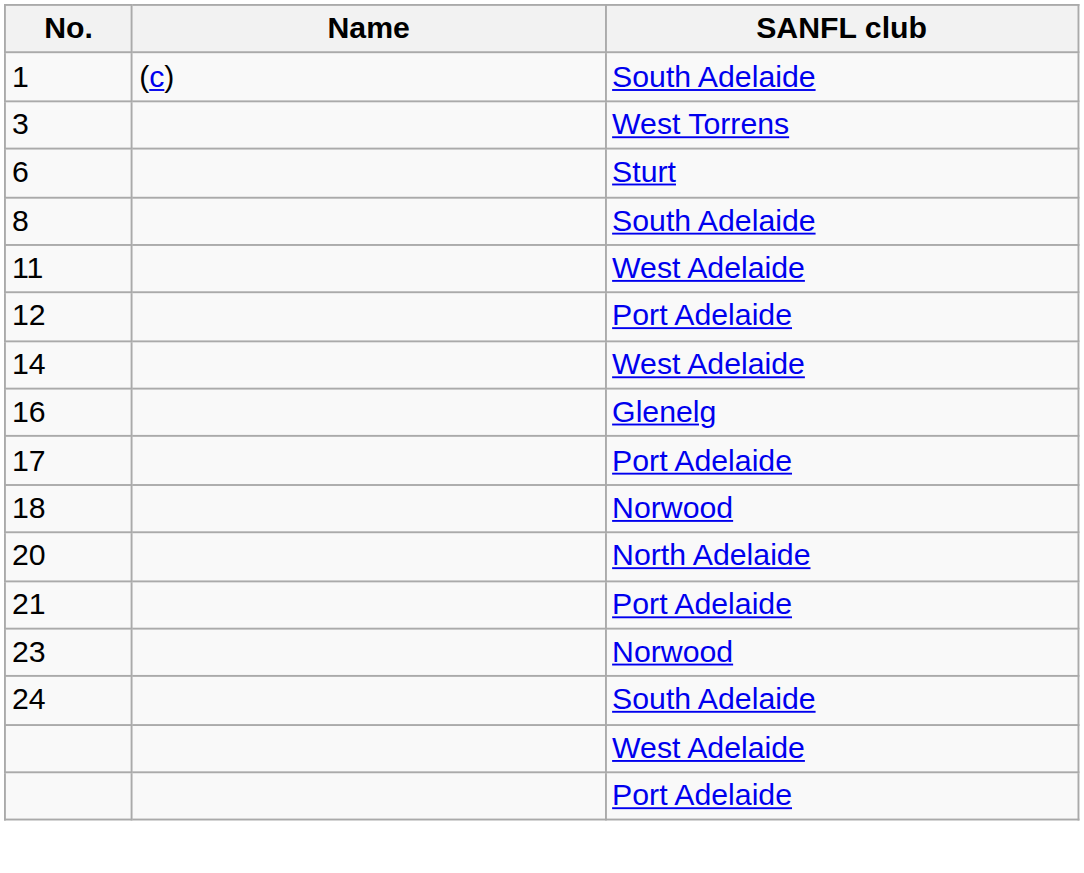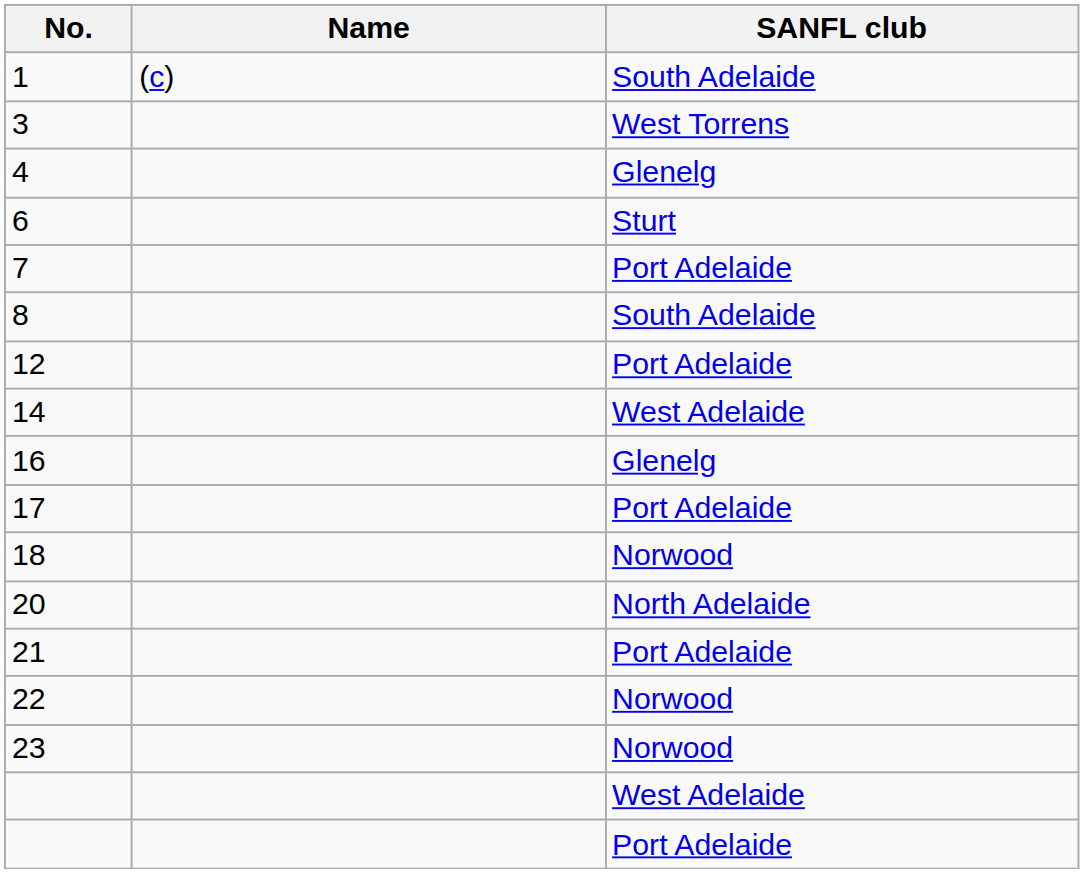 <table class="wikitable sortable" style="width:45%;">
 <tr style="background:#efefef;">
 <th width=5%>No.</th>
 <th width=20%>Name</th>
 <th width=20%>SANFL club</th>
 </tr>
 <tr>
 <td align=left>1</td>
 <td> (<a href='#'>c</a>)</td>
 <td><a href='#'>South Adelaide</a></td>
 </tr>
 <tr>
 <td align=left>3</td>
 <td></td>
 <td><a href='#'>West Torrens</a></td>
 </tr>
 <tr>
+<td align=left>4</td>
+<td></td>
+<td><a href='#'>Glenelg</a></td>
+</tr>
+<tr>
 <td align=left>6</td>
 <td></td>
 <td><a href='#'>Sturt</a></td>
 </tr>
 <tr>
+<td align=left>7</td>
+<td></td>
+<td><a href='#'>Port Adelaide</a></td>
+</tr>
+<tr>
 <td align=left>8</td>
 <td></td>
 <td><a href='#'>South Adelaide</a></td>
-</tr>
-<tr>
-<td align=left>11</td>
-<td></td>
-<td><a href='#'>West Adelaide</a></td>
 </tr>
 <tr>
 <td align=left>12</td>
 <td></td>
 <td><a href='#'>Port Adelaide</a></td>
 </tr>
 <tr>
 <td align=left>14</td>
 <td></td>
 <td><a href='#'>West Adelaide</a></td>
 </tr>
 <tr>
 <td align=left>16</td>
 <td></td>
 <td><a href='#'>Glenelg</a></td>
 </tr>
 <tr>
 <td align=left>17</td>
 <td></td>
 <td><a href='#'>Port Adelaide</a></td>
 </tr>
 <tr>
 <td align=left>18</td>
 <td></td>
 <td><a href='#'>Norwood</a></td>
 </tr>
 <tr>
 <td align=left>20</td>
 <td></td>
 <td><a href='#'>North Adelaide</a></td>
 </tr>
 <tr>
 <td align=left>21</td>
 <td></td>
 <td><a href='#'>Port Adelaide</a></td>
 </tr>
 <tr>
-<td align=left>23</td>
+<td align=left>22</td>
 <td></td>
 <td><a href='#'>Norwood</a></td>
 </tr>
 <tr>
-<td align=left>24</td>
+<td align=left>23</td>
 <td></td>
-<td><a href='#'>South Adelaide</a></td>
+<td><a href='#'>Norwood</a></td>
 </tr>
 <tr>
 <td align=left></td>
 <td></td>
 <td><a href='#'>West Adelaide</a></td>
 </tr>
 <tr>
 <td align=left></td>
 <td></td>
 <td><a href='#'>Port Adelaide</a></td>
 </tr>
 </table>
